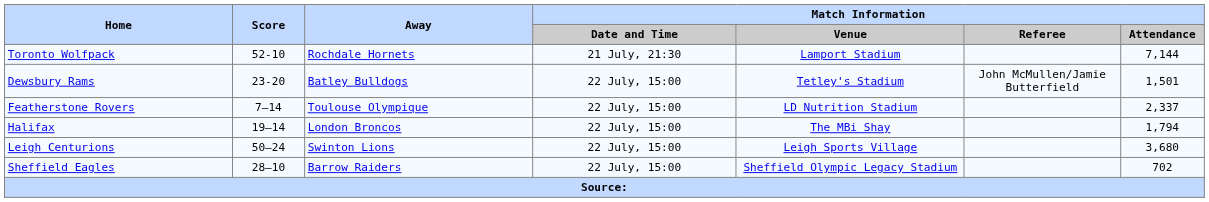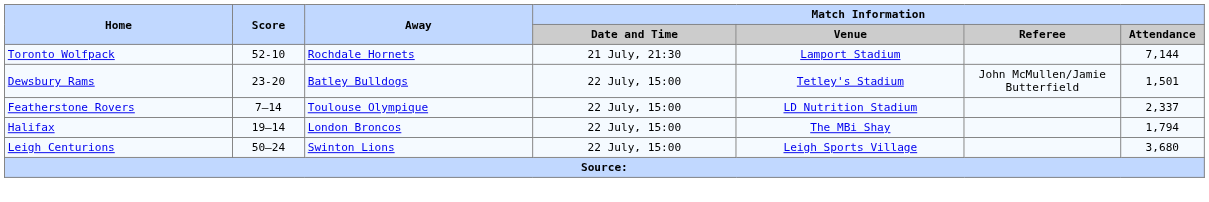 <table border="1" cellpadding="3" cellspacing="0" style="border-collapse:collapse; font-size:90%; text-align:center; width:100%;">
 <tr style="background:#c1d8ff;">
 <th rowspan="2" style="width:19%;">Home</th>
 <th rowspan="2" style="width:6%;">Score</th>
 <th rowspan="2" style="width:19%;">Away</th>
 <th colspan=4>Match Information</th>
 </tr>
 <tr style="background:#ccc;">
 <th width=17%>Date and Time</th>
 <th width=19%>Venue</th>
 <th width=13%>Referee</th>
 <th width=7%>Attendance</th>
 </tr>
 <tr style="background:#f5faff;">
 <td align=left> <a href='#'>Toronto Wolfpack</a></td>
 <td>52-10</td>
 <td align=left> <a href='#'>Rochdale Hornets</a></td>
 <td>21 July, 21:30</td>
 <td><a href='#'>Lamport Stadium</a></td>
 <td></td>
 <td>7,144</td>
 </tr>
 <tr style="background:#f5faff;">
 <td align=left> <a href='#'>Dewsbury Rams</a></td>
 <td>23-20</td>
 <td align=left> <a href='#'>Batley Bulldogs</a></td>
 <td>22 July, 15:00</td>
 <td><a href='#'>Tetley's Stadium</a></td>
 <td>John McMullen/Jamie Butterfield </td>
 <td>1,501</td>
 </tr>
 <tr style="background:#f5faff;">
 <td align=left> <a href='#'>Featherstone Rovers</a></td>
 <td>7–14</td>
 <td align=left> <a href='#'>Toulouse Olympique</a></td>
 <td>22 July, 15:00</td>
 <td><a href='#'>LD Nutrition Stadium</a></td>
 <td></td>
 <td>2,337</td>
 </tr>
 <tr style="background:#f5faff;">
 <td align=left> <a href='#'>Halifax</a></td>
 <td>19–14</td>
 <td align=left> <a href='#'>London Broncos</a></td>
 <td>22 July, 15:00</td>
 <td><a href='#'>The MBi Shay</a></td>
 <td></td>
 <td>1,794</td>
 </tr>
 <tr style="background:#f5faff;">
 <td align=left> <a href='#'>Leigh Centurions</a></td>
 <td>50–24</td>
 <td align=left> <a href='#'>Swinton Lions</a></td>
 <td>22 July, 15:00</td>
 <td><a href='#'>Leigh Sports Village</a></td>
 <td></td>
 <td>3,680</td>
 </tr>
-<tr style="background:#f5faff;">
-<td align=left> <a href='#'>Sheffield Eagles</a></td>
-<td>28–10 </td>
-<td align=left> <a href='#'>Barrow Raiders</a></td>
-<td>22 July, 15:00</td>
-<td><a href='#'>Sheffield Olympic Legacy Stadium</a></td>
-<td></td>
-<td>702</td>
-</tr>
 <tr style="background:#c1d8ff;">
 <th colspan=7>Source:</th>
 </tr>
 </table>
